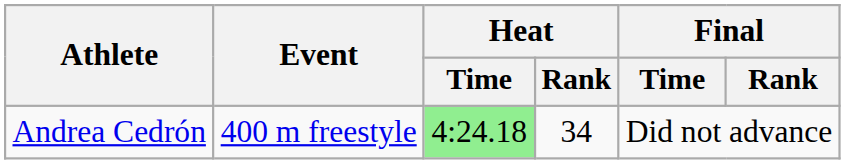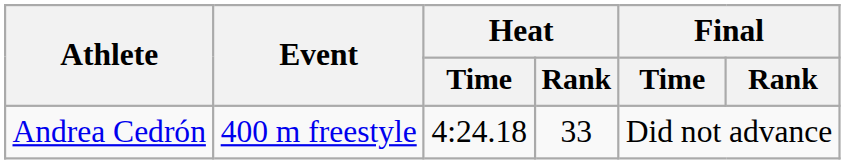 <table class=wikitable style="font-size:90%">
 <tr>
 <th rowspan="2">Athlete</th>
 <th rowspan="2">Event</th>
 <th colspan="2">Heat</th>
 <th colspan="2">Final</th>
 </tr>
 <tr style="font-size:95%">
 <th>Time</th>
 <th>Rank</th>
 <th>Time</th>
 <th>Rank</th>
 </tr>
 <tr align=center>
 <td align=left><a href='#'>Andrea Cedrón</a></td>
 <td align=left><a href='#'>400 m freestyle</a></td>
-<td style="background: lightgreen;">4:24.18</td>
-<td>34</td>
+<td>4:24.18</td>
+<td>33</td>
 <td colspan=2>Did not advance</td>
 </tr>
 </table>
